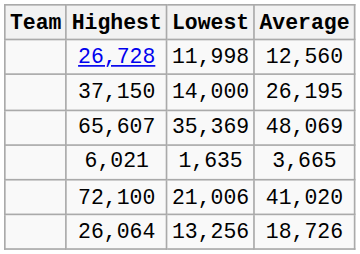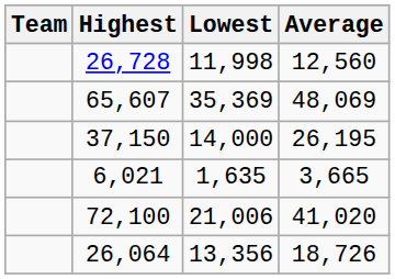 <table class="wikitable sortable">
 <tr>
 <th>Team</th>
 <th>Highest</th>
 <th>Lowest</th>
 <th>Average</th>
 </tr>
 <tr>
 <td></td>
 <td align="center"><a href='#'>26,728</a></td>
 <td align="center">11,998</td>
 <td align="center">12,560</td>
 </tr>
 <tr>
 <td></td>
+<td align="center">65,607</td>
+<td align="center">35,369</td>
+<td align="center">48,069</td>
+</tr>
+<tr>
+<td></td>
 <td align="center">37,150</td>
 <td align="center">14,000</td>
 <td align="center">26,195</td>
-</tr>
-<tr>
-<td></td>
-<td align="center">65,607</td>
-<td align="center">35,369</td>
-<td align="center">48,069</td>
 </tr>
 <tr>
 <td></td>
 <td align="center">6,021</td>
 <td align="center">1,635</td>
 <td align="center">3,665</td>
 </tr>
 <tr>
 <td></td>
 <td align="center">72,100</td>
 <td align="center">21,006</td>
 <td align="center">41,020</td>
 </tr>
 <tr>
 <td></td>
 <td align="center">26,064</td>
-<td align="center">13,256</td>
+<td align="center">13,356</td>
 <td align="center">18,726</td>
 </tr>
 </table>
